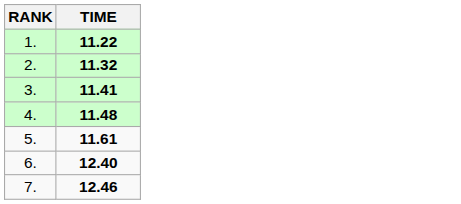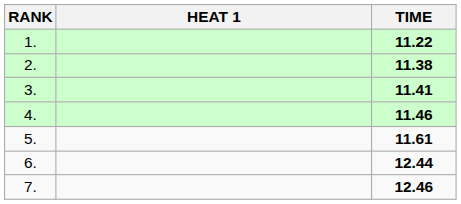 <table class="wikitable" style="border-collapse: collapse; font-size: 90%;">
 <tr>
 <th>RANK</th>
+<th style="width: 20em">HEAT 1</th>
 <th style="width: 5em">TIME</th>
 </tr>
 <tr style="background:#ccffcc;">
 <td align="center">1.</td>
+<td></td>
 <td align="center"><strong>11.22</strong></td>
 </tr>
 <tr style="background:#ccffcc;">
 <td align="center">2.</td>
-<td align="center"><strong>11.32</strong></td>
+<td></td>
+<td align="center"><strong>11.38</strong></td>
 </tr>
 <tr style="background:#ccffcc;">
 <td align="center">3.</td>
+<td></td>
 <td align="center"><strong>11.41</strong></td>
 </tr>
 <tr style="background:#ccffcc;">
 <td align="center">4.</td>
-<td align="center"><strong>11.48</strong></td>
+<td></td>
+<td align="center"><strong>11.46</strong></td>
 </tr>
 <tr>
 <td align="center">5.</td>
+<td></td>
 <td align="center"><strong>11.61</strong></td>
 </tr>
 <tr>
 <td align="center">6.</td>
-<td align="center"><strong>12.40</strong></td>
+<td></td>
+<td align="center"><strong>12.44</strong></td>
 </tr>
 <tr>
 <td align="center">7.</td>
+<td></td>
 <td align="center"><strong>12.46</strong></td>
 </tr>
 </table>
